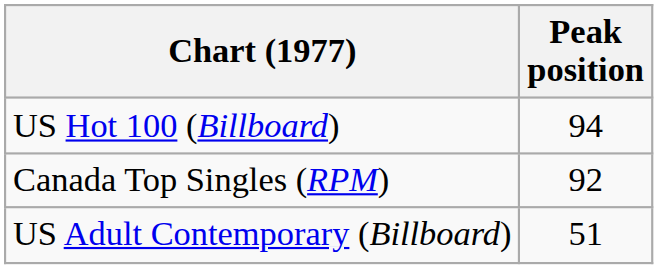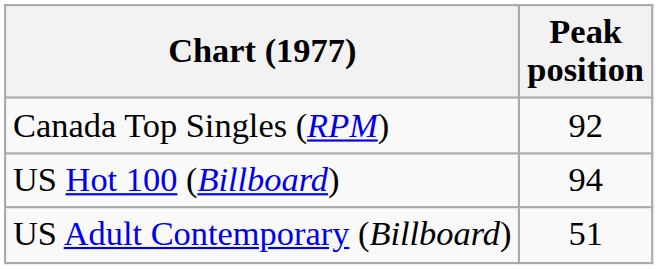 <table class="wikitable sortable">
 <tr>
 <th>Chart (1977)</th>
 <th>Peak<br>position</th>
 </tr>
 <tr>
+<td>Canada Top Singles (<em><a href='#'>RPM</a></em>)</td>
+<td style="text-align:center;">92</td>
+</tr>
+<tr>
 <td>US <a href='#'>Hot 100</a> (<em><a href='#'>Billboard</a></em>)</td>
 <td style="text-align:center;">94</td>
-</tr>
-<tr>
-<td>Canada Top Singles (<em><a href='#'>RPM</a></em>)</td>
-<td style="text-align:center;">92</td>
 </tr>
 <tr>
 <td>US <a href='#'>Adult Contemporary</a> (<em>Billboard</em>)</td>
 <td style="text-align:center;">51</td>
 </tr>
 </table>
